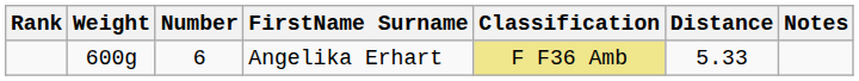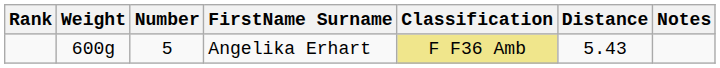 <table class="wikitable sortable" style="text-align:center">
 <tr>
 <th>Rank</th>
 <th>Weight</th>
 <th>Number</th>
 <th>FirstName Surname</th>
 <th>Classification</th>
 <th>Distance</th>
 <th>Notes</th>
 </tr>
 <tr>
 <td></td>
 <td>600g</td>
-<td>6</td>
+<td>5</td>
 <td style="text-align:left"> Angelika Erhart</td>
 <td style="background: khaki;">F F36 Amb</td>
-<td>5.33</td>
+<td>5.43</td>
 <td></td>
 </tr>
 </table>
